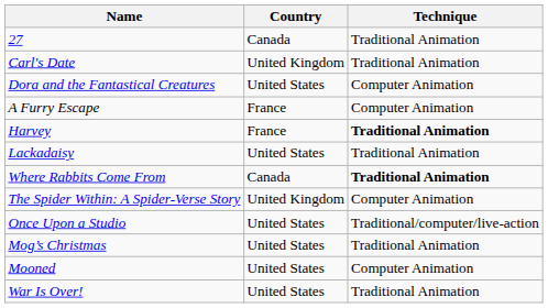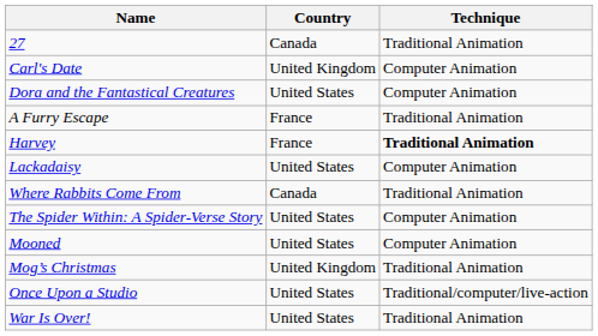 <table class="wikitable sortable">
 <tr>
 <th>Name</th>
 <th>Country</th>
 <th>Technique</th>
 </tr>
 <tr>
 <td><em><a href='#'>27</a></em></td>
 <td>Canada</td>
 <td>Traditional Animation</td>
 </tr>
 <tr>
 <td><em><a href='#'>Carl's Date</a></em></td>
 <td>United Kingdom</td>
-<td>Traditional Animation</td>
+<td>Computer Animation</td>
 </tr>
 <tr>
 <td><em><a href='#'>Dora and the Fantastical Creatures</a></em></td>
 <td>United States</td>
 <td>Computer Animation</td>
 </tr>
 <tr>
 <td><em>A Furry Escape</em></td>
 <td>France</td>
-<td>Computer Animation</td>
+<td>Traditional Animation</td>
 </tr>
 <tr>
 <td><em><a href='#'>Harvey</a></em></td>
 <td>France</td>
 <td><strong>Traditional Animation</strong></td>
 </tr>
 <tr>
 <td><em><a href='#'>Lackadaisy</a></em></td>
 <td>United States</td>
-<td>Traditional Animation</td>
+<td>Computer Animation</td>
 </tr>
 <tr>
 <td><em><a href='#'>Where Rabbits Come From</a></em></td>
 <td>Canada</td>
-<td><strong>Traditional Animation</strong></td>
+<td>Traditional Animation</td>
 </tr>
 <tr>
 <td><em><a href='#'>The Spider Within: A Spider-Verse Story</a></em></td>
+<td>United States</td>
+<td>Computer Animation</td>
+</tr>
+<tr>
+<td><em><a href='#'>Mooned</a></em></td>
+<td>United States</td>
+<td>Computer Animation</td>
+</tr>
+<tr>
+<td><em><a href='#'>Mog’s Christmas</a></em></td>
 <td>United Kingdom</td>
-<td>Computer Animation</td>
+<td>Traditional Animation</td>
 </tr>
 <tr>
 <td><em><a href='#'>Once Upon a Studio</a></em></td>
 <td>United States</td>
 <td>Traditional/computer/live-action</td>
 </tr>
 <tr>
-<td><em><a href='#'>Mog’s Christmas</a></em></td>
-<td>United States</td>
-<td>Traditional Animation</td>
-</tr>
-<tr>
-<td><em><a href='#'>Mooned</a></em></td>
-<td>United States</td>
-<td>Computer Animation</td>
-</tr>
-<tr>
 <td><em><a href='#'>War Is Over!</a></em></td>
 <td>United States</td>
 <td>Traditional Animation</td>
 </tr>
 </table>
